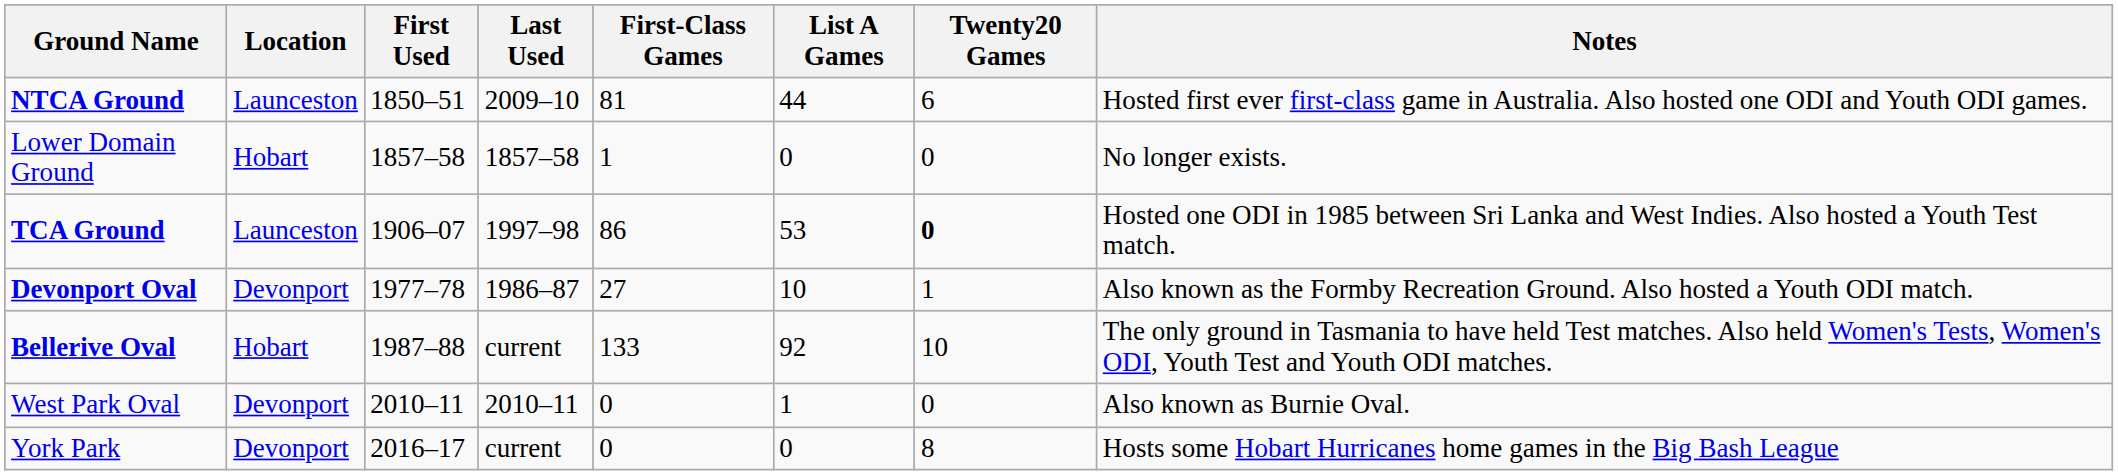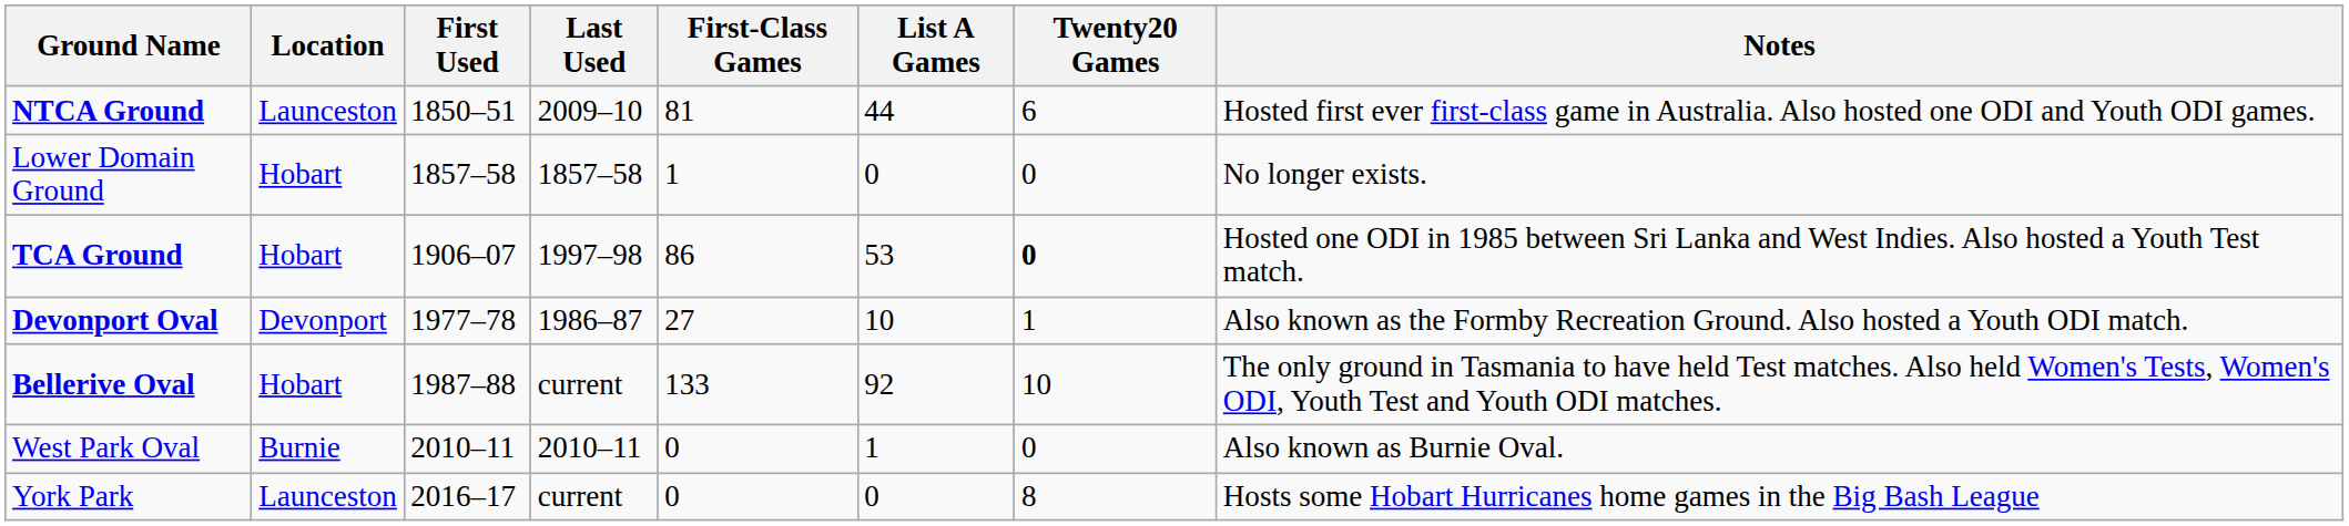 <table class="wikitable sortable">
 <tr>
 <th>Ground Name</th>
 <th>Location</th>
 <th>First Used</th>
 <th>Last Used</th>
 <th>First-Class Games</th>
 <th>List A Games</th>
 <th>Twenty20 Games</th>
 <th>Notes</th>
 </tr>
 <tr>
 <td><strong><a href='#'>NTCA Ground</a></strong></td>
 <td><a href='#'>Launceston</a></td>
 <td>1850–51</td>
 <td>2009–10</td>
 <td>81</td>
 <td>44</td>
 <td>6</td>
 <td>Hosted first ever <a href='#'>first-class</a> game in Australia. Also hosted one ODI and Youth ODI games.</td>
 </tr>
 <tr>
 <td><a href='#'>Lower Domain Ground</a></td>
 <td><a href='#'>Hobart</a></td>
 <td>1857–58</td>
 <td>1857–58</td>
 <td>1</td>
 <td>0</td>
 <td>0</td>
 <td>No longer exists.</td>
 </tr>
 <tr>
 <td><strong><a href='#'>TCA Ground</a></strong></td>
-<td><a href='#'>Launceston</a></td>
+<td><a href='#'>Hobart</a></td>
 <td>1906–07</td>
 <td>1997–98</td>
 <td>86</td>
 <td>53</td>
 <td><strong>0</strong></td>
 <td>Hosted one ODI in 1985 between Sri Lanka and West Indies. Also hosted a Youth Test match.</td>
 </tr>
 <tr>
 <td><strong><a href='#'>Devonport Oval</a></strong></td>
 <td><a href='#'>Devonport</a></td>
 <td>1977–78</td>
 <td>1986–87</td>
 <td>27</td>
 <td>10</td>
 <td>1</td>
 <td>Also known as the Formby Recreation Ground. Also hosted a Youth ODI match.</td>
 </tr>
 <tr>
 <td><strong><a href='#'>Bellerive Oval</a></strong></td>
 <td><a href='#'>Hobart</a></td>
 <td>1987–88</td>
 <td>current</td>
 <td>133</td>
 <td>92</td>
 <td>10</td>
 <td>The only ground in Tasmania to have held Test matches. Also held <a href='#'>Women's Tests</a>, <a href='#'>Women's ODI</a>, Youth Test and Youth ODI matches.</td>
 </tr>
 <tr>
 <td><a href='#'>West Park Oval</a></td>
-<td><a href='#'>Devonport</a></td>
+<td><a href='#'>Burnie</a></td>
 <td>2010–11</td>
 <td>2010–11</td>
 <td>0</td>
 <td>1</td>
 <td>0</td>
 <td>Also known as Burnie Oval.</td>
 </tr>
 <tr>
 <td><a href='#'>York Park</a></td>
-<td><a href='#'>Devonport</a></td>
+<td><a href='#'>Launceston</a></td>
 <td>2016–17</td>
 <td>current</td>
 <td>0</td>
 <td>0</td>
 <td>8</td>
 <td>Hosts some <a href='#'>Hobart Hurricanes</a> home games in the <a href='#'>Big Bash League</a></td>
 </tr>
 </table>
